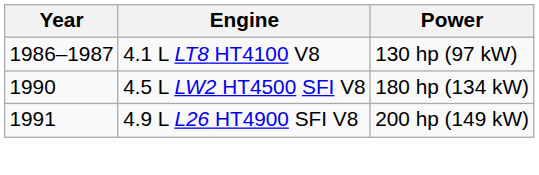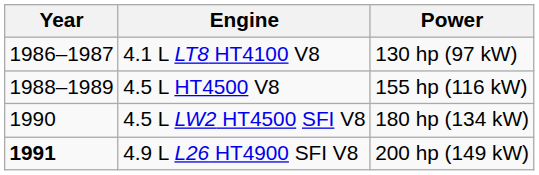 <table class=wikitable>
 <tr>
 <th>Year</th>
 <th>Engine</th>
 <th>Power</th>
 </tr>
 <tr>
 <td>1986–1987</td>
 <td>4.1 L <a href='#'><em>LT8</em> HT4100</a> V8</td>
 <td>130 hp (97 kW)</td>
 </tr>
 <tr>
+<td>1988–1989</td>
+<td>4.5 L <a href='#'>HT4500</a> V8</td>
+<td>155 hp (116 kW)</td>
+</tr>
+<tr>
 <td>1990</td>
 <td>4.5 L <a href='#'><em>LW2</em> HT4500</a> <a href='#'>SFI</a> V8</td>
 <td>180 hp (134 kW)</td>
 </tr>
 <tr>
-<td>1991</td>
+<td><strong>1991</strong></td>
 <td>4.9 L <a href='#'><em>L26</em> HT4900</a> SFI V8</td>
 <td>200 hp (149 kW)</td>
 </tr>
 </table>
